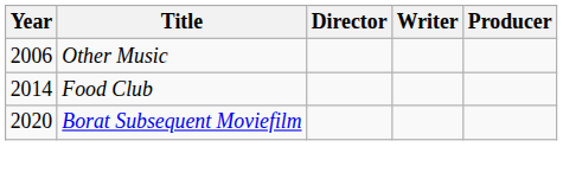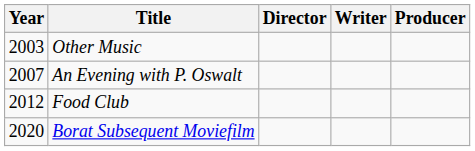 <table class="wikitable">
 <tr>
 <th scope="col">Year</th>
 <th scope="col">Title</th>
 <th scope="col">Director</th>
 <th scope="col">Writer</th>
 <th scope="col">Producer</th>
 </tr>
 <tr>
-<td>2006</td>
+<td>2003</td>
 <td scope="row"><em>Other Music</em></td>
 <td></td>
 <td></td>
 <td></td>
 </tr>
 <tr>
-<td>2014</td>
+<td>2007</td>
+<td scope="row"><em>An Evening with P. Oswalt</em></td>
+<td></td>
+<td></td>
+<td></td>
+</tr>
+<tr>
+<td>2012</td>
 <td scope="row"><em>Food Club</em></td>
 <td></td>
 <td></td>
 <td></td>
 </tr>
 <tr>
 <td>2020</td>
 <td scope="row"><em><a href='#'>Borat Subsequent Moviefilm</a></em></td>
 <td></td>
 <td></td>
 <td></td>
 </tr>
 </table>
